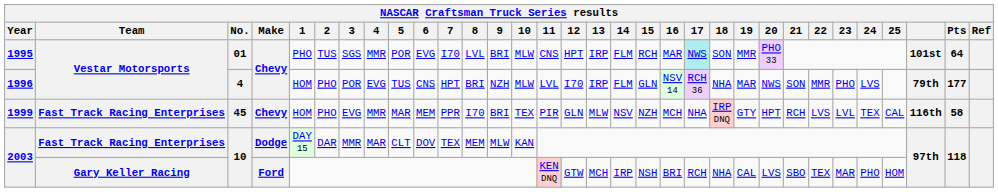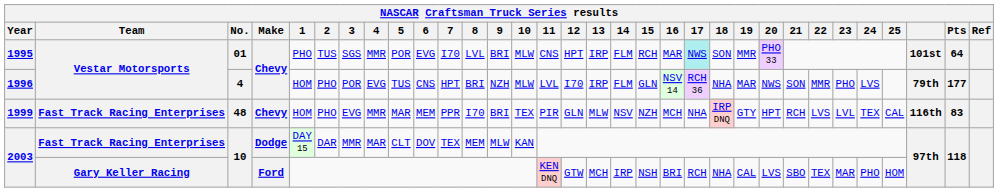 <table class="wikitable" style="text-align:center; font-size:75%">
 <tr>
 <th colspan=45><a href='#'>NASCAR</a> <a href='#'>Craftsman Truck Series</a> results</th>
 </tr>
 <tr>
 <th>Year</th>
 <th>Team</th>
 <th>No.</th>
 <th>Make</th>
 <th>1</th>
 <th>2</th>
 <th>3</th>
 <th>4</th>
 <th>5</th>
 <th>6</th>
 <th>7</th>
 <th>8</th>
 <th>9</th>
 <th>10</th>
 <th>11</th>
 <th>12</th>
 <th>13</th>
 <th>14</th>
 <th>15</th>
 <th>16</th>
 <th>17</th>
 <th>18</th>
 <th>19</th>
 <th>20</th>
 <th>21</th>
 <th>22</th>
 <th>23</th>
 <th>24</th>
 <th>25</th>
 <th></th>
 <th>Pts</th>
 <th>Ref</th>
 </tr>
 <tr>
 <th><a href='#'>1995</a></th>
 <th rowspan=2><a href='#'>Vestar Motorsports</a></th>
 <th>01</th>
 <th rowspan=2><a href='#'>Chevy</a></th>
 <td><a href='#'>PHO</a></td>
 <td><a href='#'>TUS</a></td>
 <td><a href='#'>SGS</a></td>
 <td><a href='#'>MMR</a></td>
 <td><a href='#'>POR</a></td>
 <td><a href='#'>EVG</a></td>
 <td><a href='#'>I70</a></td>
 <td><a href='#'>LVL</a></td>
 <td><a href='#'>BRI</a></td>
 <td><a href='#'>MLW</a></td>
 <td><a href='#'>CNS</a></td>
 <td><a href='#'>HPT</a></td>
 <td><a href='#'>IRP</a></td>
 <td><a href='#'>FLM</a></td>
 <td><a href='#'>RCH</a></td>
 <td><a href='#'>MAR</a></td>
 <td style="background: paleturquoise;"><a href='#'>NWS</a></td>
 <td><a href='#'>SON</a></td>
 <td><a href='#'>MMR</a></td>
 <td style="background:#EFCFFF;"><a href='#'>PHO</a><br><small>33</small></td>
 <td colspan=5></td>
 <th>101st</th>
 <th>64</th>
 <th></th>
 </tr>
 <tr>
 <th><a href='#'>1996</a></th>
 <th>4</th>
 <td><a href='#'>HOM</a></td>
 <td><a href='#'>PHO</a></td>
 <td><a href='#'>POR</a></td>
 <td><a href='#'>EVG</a></td>
 <td><a href='#'>TUS</a></td>
 <td><a href='#'>CNS</a></td>
 <td><a href='#'>HPT</a></td>
 <td><a href='#'>BRI</a></td>
 <td><a href='#'>NZH</a></td>
 <td><a href='#'>MLW</a></td>
 <td><a href='#'>LVL</a></td>
 <td><a href='#'>I70</a></td>
 <td><a href='#'>IRP</a></td>
 <td><a href='#'>FLM</a></td>
 <td><a href='#'>GLN</a></td>
 <td style="background:#DFFFDF;"><a href='#'>NSV</a><br><small>14</small></td>
 <td style="background:#EFCFFF;"><a href='#'>RCH</a><br><small>36</small></td>
 <td><a href='#'>NHA</a></td>
 <td><a href='#'>MAR</a></td>
 <td><a href='#'>NWS</a></td>
 <td><a href='#'>SON</a></td>
 <td><a href='#'>MMR</a></td>
 <td><a href='#'>PHO</a></td>
 <td><a href='#'>LVS</a></td>
 <td></td>
 <th>79th</th>
 <th>177</th>
 <th></th>
 </tr>
 <tr>
 <th><a href='#'>1999</a></th>
 <th><a href='#'>Fast Track Racing Enterprises</a></th>
-<th>45</th>
+<th>48</th>
 <th><a href='#'>Chevy</a></th>
 <td><a href='#'>HOM</a></td>
 <td><a href='#'>PHO</a></td>
 <td><a href='#'>EVG</a></td>
 <td><a href='#'>MMR</a></td>
 <td><a href='#'>MAR</a></td>
 <td><a href='#'>MEM</a></td>
 <td><a href='#'>PPR</a></td>
 <td><a href='#'>I70</a></td>
 <td><a href='#'>BRI</a></td>
 <td><a href='#'>TEX</a></td>
 <td><a href='#'>PIR</a></td>
 <td><a href='#'>GLN</a></td>
 <td><a href='#'>MLW</a></td>
 <td><a href='#'>NSV</a></td>
 <td><a href='#'>NZH</a></td>
 <td><a href='#'>MCH</a></td>
 <td><a href='#'>NHA</a></td>
 <td style="background:#FFCFCF;"><a href='#'>IRP</a><br><small>DNQ</small></td>
 <td><a href='#'>GTY</a></td>
 <td><a href='#'>HPT</a></td>
 <td><a href='#'>RCH</a></td>
 <td><a href='#'>LVS</a></td>
 <td><a href='#'>LVL</a></td>
 <td><a href='#'>TEX</a></td>
 <td><a href='#'>CAL</a></td>
 <th>116th</th>
-<th>58</th>
+<th>83</th>
 <th></th>
 </tr>
 <tr>
 <th rowspan=2><a href='#'>2003</a></th>
 <th><a href='#'>Fast Track Racing Enterprises</a></th>
 <th rowspan=2>10</th>
 <th><a href='#'>Dodge</a></th>
 <td style="background:#DFFFDF;"><a href='#'>DAY</a><br><small>15</small></td>
 <td><a href='#'>DAR</a></td>
 <td><a href='#'>MMR</a></td>
 <td><a href='#'>MAR</a></td>
 <td><a href='#'>CLT</a></td>
 <td><a href='#'>DOV</a></td>
 <td><a href='#'>TEX</a></td>
 <td><a href='#'>MEM</a></td>
 <td><a href='#'>MLW</a></td>
 <td><a href='#'>KAN</a></td>
 <td colspan=15></td>
 <th rowspan=2>97th</th>
 <th rowspan=2>118</th>
 <th rowspan=2></th>
 </tr>
 <tr>
 <th><a href='#'>Gary Keller Racing</a></th>
 <th><a href='#'>Ford</a></th>
 <td colspan=10></td>
 <td style="background:#FFCFCF;"><a href='#'>KEN</a><br><small>DNQ</small></td>
 <td><a href='#'>GTW</a></td>
 <td><a href='#'>MCH</a></td>
 <td><a href='#'>IRP</a></td>
 <td><a href='#'>NSH</a></td>
 <td><a href='#'>BRI</a></td>
 <td><a href='#'>RCH</a></td>
 <td><a href='#'>NHA</a></td>
 <td><a href='#'>CAL</a></td>
 <td><a href='#'>LVS</a></td>
 <td><a href='#'>SBO</a></td>
 <td><a href='#'>TEX</a></td>
 <td><a href='#'>MAR</a></td>
 <td><a href='#'>PHO</a></td>
 <td><a href='#'>HOM</a></td>
 </tr>
 </table>
